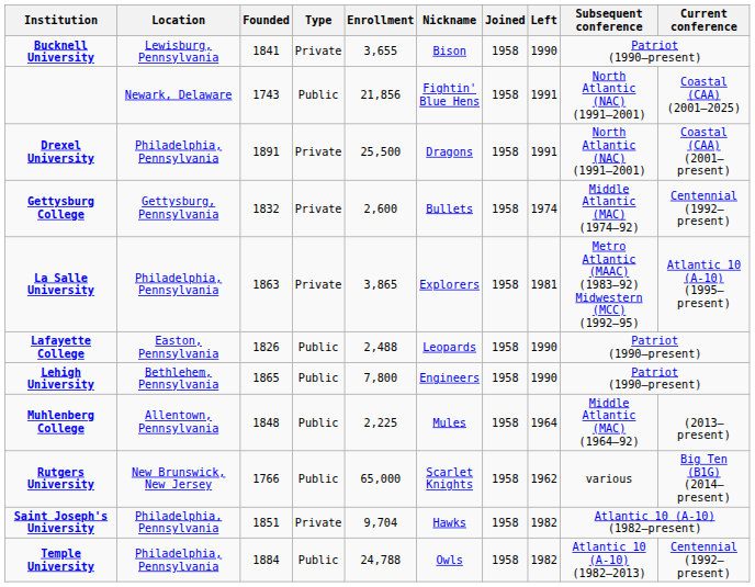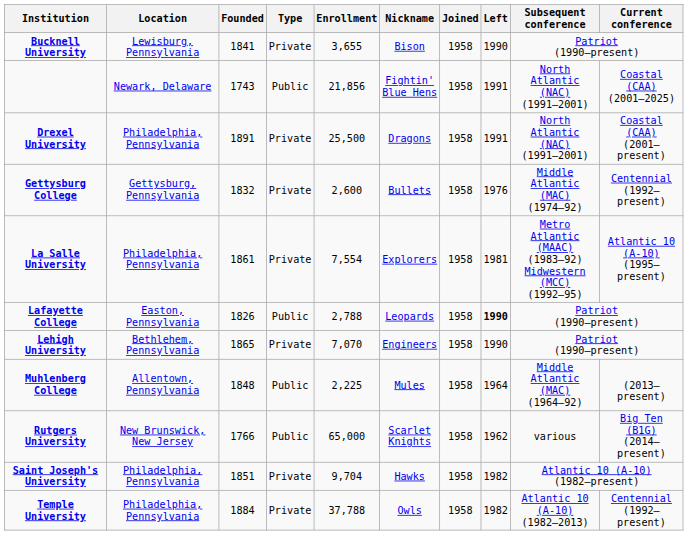 <table class="wikitable sortable" style="text-align: center;">
 <tr>
 <th>Institution</th>
 <th>Location</th>
 <th>Founded</th>
 <th>Type</th>
 <th>Enrollment</th>
 <th>Nickname</th>
 <th>Joined</th>
 <th>Left</th>
 <th>Subsequent<br>conference</th>
 <th>Current<br>conference</th>
 </tr>
 <tr>
 <td><strong><a href='#'>Bucknell University</a></strong></td>
 <td><a href='#'>Lewisburg, Pennsylvania</a></td>
 <td>1841</td>
 <td>Private</td>
 <td>3,655</td>
 <td><a href='#'>Bison</a></td>
 <td>1958</td>
 <td>1990</td>
 <td colspan="2"><a href='#'>Patriot</a><br>(1990–present)</td>
 </tr>
 <tr>
 <td></td>
 <td><a href='#'>Newark, Delaware</a></td>
 <td>1743</td>
 <td>Public</td>
 <td>21,856</td>
 <td><a href='#'>Fightin'<br>Blue Hens</a></td>
 <td>1958</td>
 <td>1991</td>
 <td><a href='#'>North Atlantic (NAC)</a><br>(1991–2001)</td>
 <td><a href='#'>Coastal (CAA)</a><br>(2001–2025)<br></td>
 </tr>
 <tr>
 <td><strong><a href='#'>Drexel University</a></strong></td>
 <td><a href='#'>Philadelphia, Pennsylvania</a></td>
 <td>1891</td>
 <td>Private</td>
 <td>25,500</td>
 <td><a href='#'>Dragons</a></td>
 <td>1958</td>
 <td>1991</td>
 <td><a href='#'>North Atlantic (NAC)</a><br>(1991–2001)</td>
 <td><a href='#'>Coastal (CAA)</a><br>(2001–present)</td>
 </tr>
 <tr>
 <td><strong><a href='#'>Gettysburg College</a></strong></td>
 <td><a href='#'>Gettysburg, Pennsylvania</a></td>
 <td>1832</td>
 <td>Private</td>
 <td>2,600</td>
 <td><a href='#'>Bullets</a></td>
 <td>1958</td>
-<td>1974</td>
+<td>1976</td>
 <td><a href='#'>Middle Atlantic (MAC)</a><br>(1974–92)</td>
 <td><a href='#'>Centennial</a><br>(1992–present)</td>
 </tr>
 <tr>
 <td><strong><a href='#'>La Salle University</a></strong></td>
 <td><a href='#'>Philadelphia, Pennsylvania</a></td>
-<td>1863</td>
+<td>1861</td>
 <td>Private</td>
-<td>3,865</td>
+<td>7,554</td>
 <td><a href='#'>Explorers</a></td>
 <td>1958</td>
 <td>1981</td>
 <td><a href='#'>Metro Atlantic (MAAC)</a><br>(1983–92)<br><a href='#'>Midwestern (MCC)</a><br>(1992–95)</td>
 <td><a href='#'>Atlantic 10 (A-10)</a><br>(1995–present)</td>
 </tr>
 <tr>
 <td><strong><a href='#'>Lafayette College</a></strong></td>
 <td><a href='#'>Easton, Pennsylvania</a></td>
 <td>1826</td>
 <td>Public</td>
-<td>2,488</td>
+<td>2,788</td>
 <td><a href='#'>Leopards</a></td>
 <td>1958</td>
-<td>1990</td>
+<td><strong>1990</strong></td>
 <td colspan="2"><a href='#'>Patriot</a><br>(1990–present)</td>
 </tr>
 <tr>
 <td><strong><a href='#'>Lehigh University</a></strong></td>
 <td><a href='#'>Bethlehem, Pennsylvania</a></td>
 <td>1865</td>
-<td>Public</td>
-<td>7,800</td>
+<td>Private</td>
+<td>7,070</td>
 <td><a href='#'>Engineers</a></td>
 <td>1958</td>
 <td>1990</td>
 <td colspan="2"><a href='#'>Patriot</a><br>(1990–present)</td>
 </tr>
 <tr>
 <td><strong><a href='#'>Muhlenberg College</a></strong></td>
 <td><a href='#'>Allentown, Pennsylvania</a></td>
 <td>1848</td>
 <td>Public</td>
 <td>2,225</td>
 <td><a href='#'>Mules</a></td>
 <td>1958</td>
 <td>1964</td>
 <td><a href='#'>Middle Atlantic (MAC)</a><br>(1964–92)</td>
 <td><br>(2013–present)</td>
 </tr>
 <tr>
 <td><strong><a href='#'>Rutgers University</a></strong></td>
 <td><a href='#'>New Brunswick, New Jersey</a></td>
 <td>1766</td>
 <td>Public</td>
 <td>65,000</td>
 <td><a href='#'>Scarlet<br>Knights</a></td>
 <td>1958</td>
 <td>1962</td>
 <td>various</td>
 <td><a href='#'>Big Ten (B1G)</a><br>(2014–present)</td>
 </tr>
 <tr>
 <td><strong><a href='#'>Saint Joseph's University</a></strong></td>
 <td><a href='#'>Philadelphia, Pennsylvania</a></td>
 <td>1851</td>
 <td>Private</td>
 <td>9,704</td>
 <td><a href='#'>Hawks</a></td>
 <td>1958</td>
 <td>1982</td>
 <td colspan="2"><a href='#'>Atlantic 10 (A-10)</a><br>(1982–present)</td>
 </tr>
 <tr>
 <td><strong><a href='#'>Temple University</a></strong></td>
 <td><a href='#'>Philadelphia, Pennsylvania</a></td>
 <td>1884</td>
-<td>Public</td>
-<td>24,788</td>
+<td>Private</td>
+<td>37,788</td>
 <td><a href='#'>Owls</a></td>
 <td>1958</td>
 <td>1982</td>
 <td><a href='#'>Atlantic 10 (A-10)</a><br>(1982–2013)</td>
 <td><a href='#'>Centennial</a><br>(1992–present)</td>
 </tr>
 </table>
